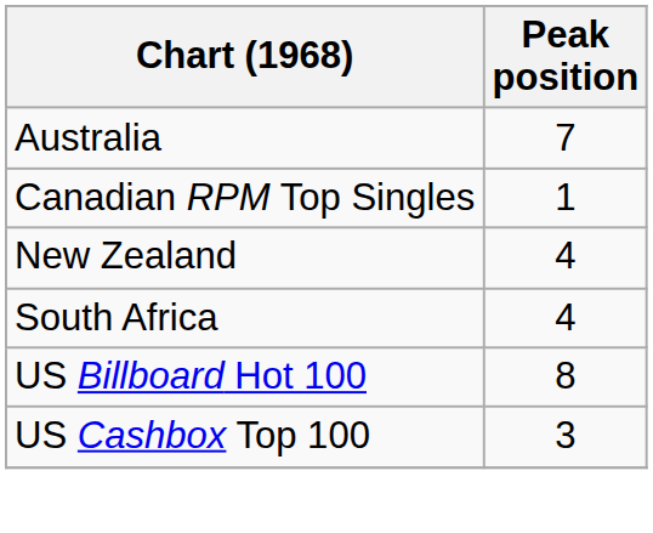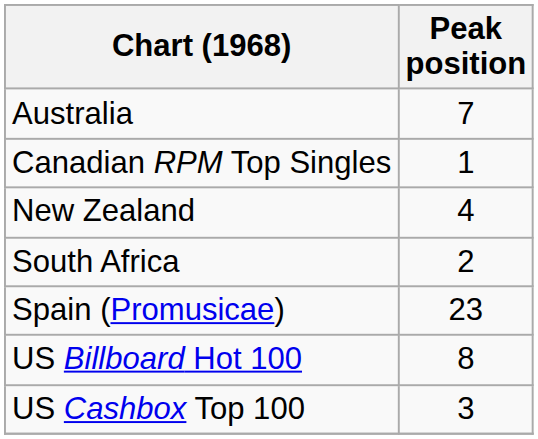 <table class="wikitable sortable">
 <tr>
 <th>Chart (1968)</th>
 <th>Peak <br>position</th>
 </tr>
 <tr>
 <td>Australia</td>
 <td align="center">7</td>
 </tr>
 <tr>
 <td>Canadian <em>RPM</em> Top Singles</td>
 <td align="center">1</td>
 </tr>
 <tr>
 <td>New Zealand</td>
 <td align="center">4</td>
 </tr>
 <tr>
 <td>South Africa</td>
-<td align="center">4</td>
+<td align="center">2</td>
+</tr>
+<tr>
+<td>Spain (<a href='#'>Promusicae</a>)</td>
+<td align="center">23</td>
 </tr>
 <tr>
 <td>US <a href='#'><em>Billboard</em> Hot 100</a></td>
 <td align="center">8</td>
 </tr>
 <tr>
 <td>US <em><a href='#'>Cashbox</a></em> Top 100</td>
 <td align="center">3</td>
 </tr>
 <tr>
 </tr>
 </table>
